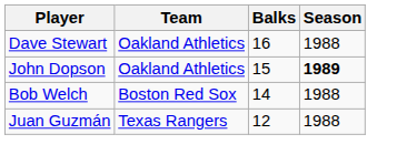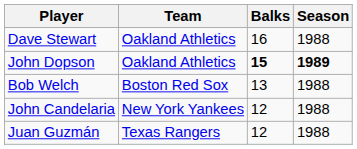 <table class="wikitable">
 <tr>
 <th>Player</th>
 <th>Team</th>
 <th>Balks</th>
 <th>Season</th>
 </tr>
 <tr>
 <td><a href='#'>Dave Stewart</a></td>
 <td><a href='#'>Oakland Athletics</a></td>
 <td>16</td>
 <td>1988</td>
 </tr>
 <tr>
 <td><a href='#'>John Dopson</a></td>
 <td><a href='#'>Oakland Athletics</a></td>
-<td>15</td>
+<td><strong>15</strong></td>
 <td><strong>1989</strong></td>
 </tr>
 <tr>
 <td><a href='#'>Bob Welch</a></td>
 <td><a href='#'>Boston Red Sox</a></td>
-<td>14</td>
+<td>13</td>
+<td>1988</td>
+</tr>
+<tr>
+<td><a href='#'>John Candelaria</a></td>
+<td><a href='#'>New York Yankees</a></td>
+<td>12</td>
 <td>1988</td>
 </tr>
 <tr>
 <td><a href='#'>Juan Guzmán</a></td>
 <td><a href='#'>Texas Rangers</a></td>
 <td>12</td>
 <td>1988</td>
 </tr>
 </table>
